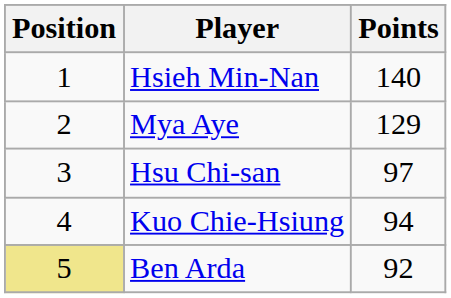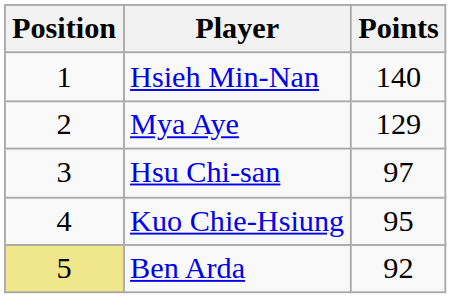 <table class=wikitable>
 <tr>
 <th>Position</th>
 <th>Player</th>
 <th>Points</th>
 </tr>
 <tr>
 <td align=center>1</td>
 <td> <a href='#'>Hsieh Min-Nan</a></td>
 <td align=center>140</td>
 </tr>
 <tr>
 <td align=center>2</td>
 <td> <a href='#'>Mya Aye</a></td>
 <td align=center>129</td>
 </tr>
 <tr>
 <td align=center>3</td>
 <td> <a href='#'>Hsu Chi-san</a></td>
 <td align=center>97</td>
 </tr>
 <tr>
 <td align=center>4</td>
 <td> <a href='#'>Kuo Chie-Hsiung</a></td>
-<td align=center>94</td>
+<td align=center>95</td>
 </tr>
 <tr>
 <td align=center style="background: khaki;">5</td>
 <td> <a href='#'>Ben Arda</a></td>
 <td align=center>92</td>
 </tr>
 </table>
